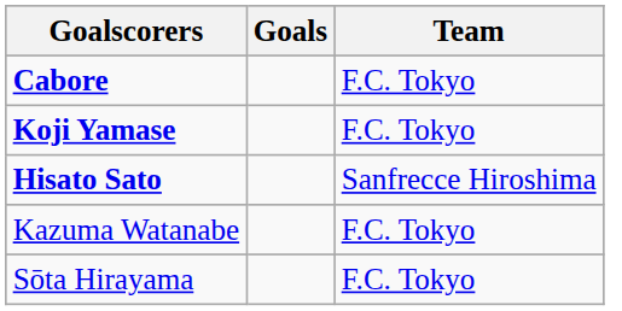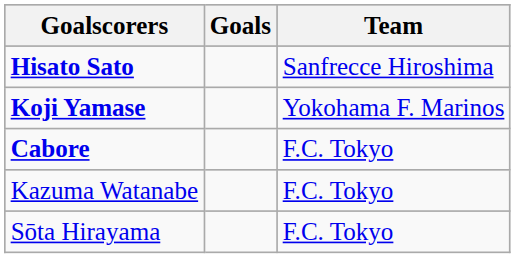 <table class="wikitable sortable" style="font-size: 95%;">
 <tr>
 <th>Goalscorers</th>
 <th>Goals</th>
 <th>Team</th>
 </tr>
 <tr>
-<td> <strong><a href='#'>Cabore</a></strong></td>
+<td> <strong><a href='#'>Hisato Sato</a></strong></td>
 <td></td>
-<td><a href='#'>F.C. Tokyo</a></td>
+<td><a href='#'>Sanfrecce Hiroshima</a></td>
 </tr>
 <tr>
 <td> <strong><a href='#'>Koji Yamase</a></strong></td>
 <td></td>
-<td><a href='#'>F.C. Tokyo</a></td>
+<td><a href='#'>Yokohama F. Marinos</a></td>
 </tr>
 <tr>
-<td> <strong><a href='#'>Hisato Sato</a></strong></td>
+<td> <strong><a href='#'>Cabore</a></strong></td>
 <td></td>
-<td><a href='#'>Sanfrecce Hiroshima</a></td>
+<td><a href='#'>F.C. Tokyo</a></td>
 </tr>
 <tr>
 <td> <a href='#'>Kazuma Watanabe</a></td>
 <td></td>
 <td><a href='#'>F.C. Tokyo</a></td>
 </tr>
 <tr>
 <td> <a href='#'>Sōta Hirayama</a></td>
 <td></td>
 <td><a href='#'>F.C. Tokyo</a></td>
 </tr>
 </table>
